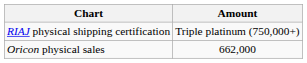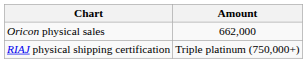 <table class="wikitable">
 <tr>
 <th>Chart</th>
 <th>Amount</th>
 </tr>
 <tr>
+<td><em>Oricon</em> physical sales</td>
+<td align="center">662,000</td>
+</tr>
+<tr>
 <td><em><a href='#'>RIAJ</a></em> physical shipping certification</td>
 <td align="center">Triple platinum (750,000+)</td>
 </tr>
-<tr>
-<td><em>Oricon</em> physical sales</td>
-<td align="center">662,000</td>
-</tr>
 </table>
